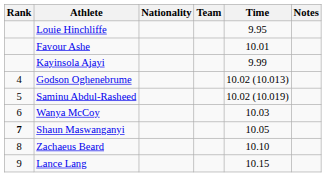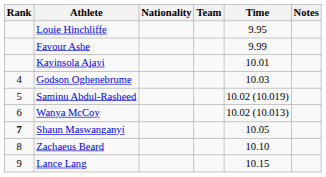 <table class="wikitable sortable plainrowheaders" style="text-align:center">
 <tr>
 <th scope="col">Rank</th>
 <th scope="col">Athlete</th>
 <th scope="col">Nationality</th>
 <th scope="col">Team</th>
 <th scope="col">Time</th>
 <th scope="col">Notes</th>
 </tr>
 <tr>
 <td></td>
 <td align=left><a href='#'>Louie Hinchliffe</a></td>
 <td align=left></td>
 <td></td>
 <td>9.95</td>
 <td></td>
 </tr>
 <tr>
 <td></td>
 <td align=left><a href='#'>Favour Ashe</a></td>
 <td align=left></td>
 <td></td>
-<td>10.01</td>
+<td>9.99</td>
 <td></td>
 </tr>
 <tr>
 <td></td>
 <td align=left><a href='#'>Kayinsola Ajayi</a></td>
 <td align=left></td>
 <td></td>
-<td>9.99</td>
+<td>10.01</td>
 <td></td>
 </tr>
 <tr>
 <td>4</td>
 <td align=left><a href='#'>Godson Oghenebrume</a></td>
 <td align=left></td>
 <td></td>
-<td>10.02 (10.013)</td>
+<td>10.03</td>
 <td></td>
 </tr>
 <tr>
 <td>5</td>
 <td align=left><a href='#'>Saminu Abdul-Rasheed</a></td>
 <td align=left></td>
 <td></td>
 <td>10.02 (10.019)</td>
 <td></td>
 </tr>
 <tr>
 <td>6</td>
 <td align=left><a href='#'>Wanya McCoy</a></td>
 <td align=left></td>
 <td></td>
-<td>10.03</td>
+<td>10.02 (10.013)</td>
 <td></td>
 </tr>
 <tr>
 <td><strong>7</strong></td>
 <td align=left><a href='#'>Shaun Maswanganyi</a></td>
 <td align=left></td>
 <td></td>
 <td>10.05</td>
 <td></td>
 </tr>
 <tr>
 <td>8</td>
 <td align=left><a href='#'>Zachaeus Beard</a></td>
 <td align=left></td>
 <td></td>
 <td>10.10</td>
 <td></td>
 </tr>
 <tr>
 <td>9</td>
 <td align=left><a href='#'>Lance Lang</a></td>
 <td align=left></td>
 <td></td>
 <td>10.15</td>
 <td></td>
 </tr>
 </table>
